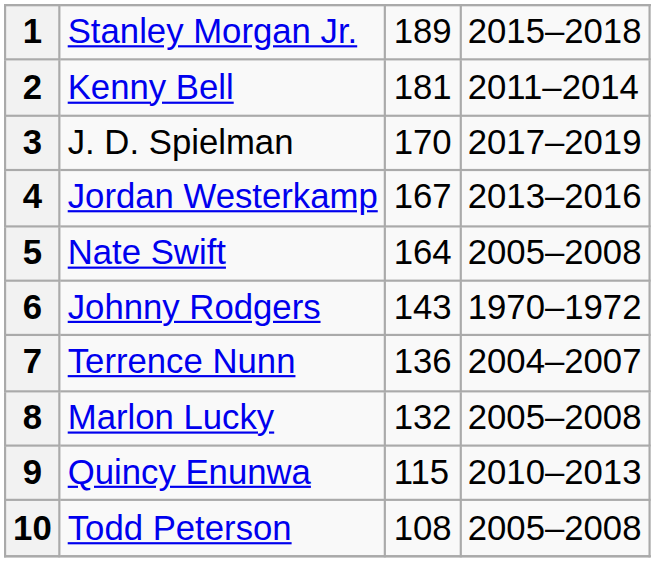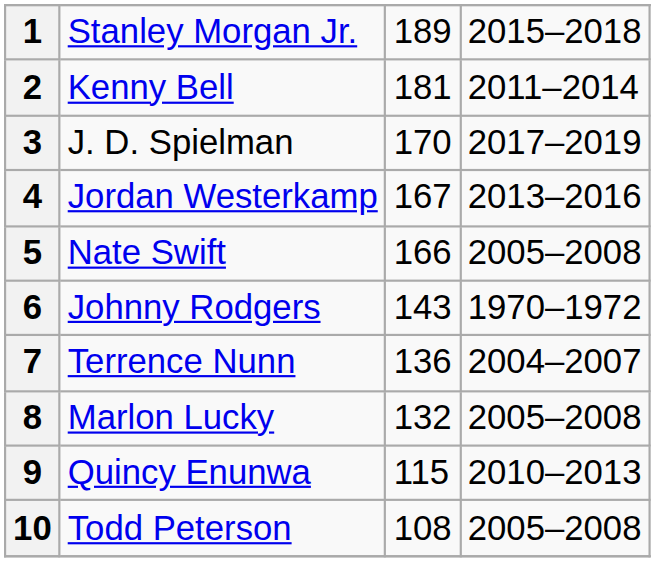 <table class=wikitable>
 <tr>
 </tr>
 <tr>
 <th>1</th>
 <td><a href='#'>Stanley Morgan Jr.</a></td>
 <td>189</td>
 <td>2015–2018</td>
 </tr>
 <tr>
 <th>2</th>
 <td><a href='#'>Kenny Bell</a></td>
 <td>181</td>
 <td>2011–2014</td>
 </tr>
 <tr>
 <th>3</th>
 <td>J. D. Spielman</td>
 <td>170</td>
 <td>2017–2019</td>
 </tr>
 <tr>
 <th>4</th>
 <td><a href='#'>Jordan Westerkamp</a></td>
 <td>167</td>
 <td>2013–2016</td>
 </tr>
 <tr>
 <th>5</th>
 <td><a href='#'>Nate Swift</a></td>
-<td>164</td>
+<td>166</td>
 <td>2005–2008</td>
 </tr>
 <tr>
 <th>6</th>
 <td><a href='#'>Johnny Rodgers</a></td>
 <td>143</td>
 <td>1970–1972</td>
 </tr>
 <tr>
 <th>7</th>
 <td><a href='#'>Terrence Nunn</a></td>
 <td>136</td>
 <td>2004–2007</td>
 </tr>
 <tr>
 <th>8</th>
 <td><a href='#'>Marlon Lucky</a></td>
 <td>132</td>
 <td>2005–2008</td>
 </tr>
 <tr>
 <th>9</th>
 <td><a href='#'>Quincy Enunwa</a></td>
 <td>115</td>
 <td>2010–2013</td>
 </tr>
 <tr>
 <th>10</th>
 <td><a href='#'>Todd Peterson</a></td>
 <td>108</td>
 <td>2005–2008</td>
 </tr>
 <tr>
 </tr>
 </table>
